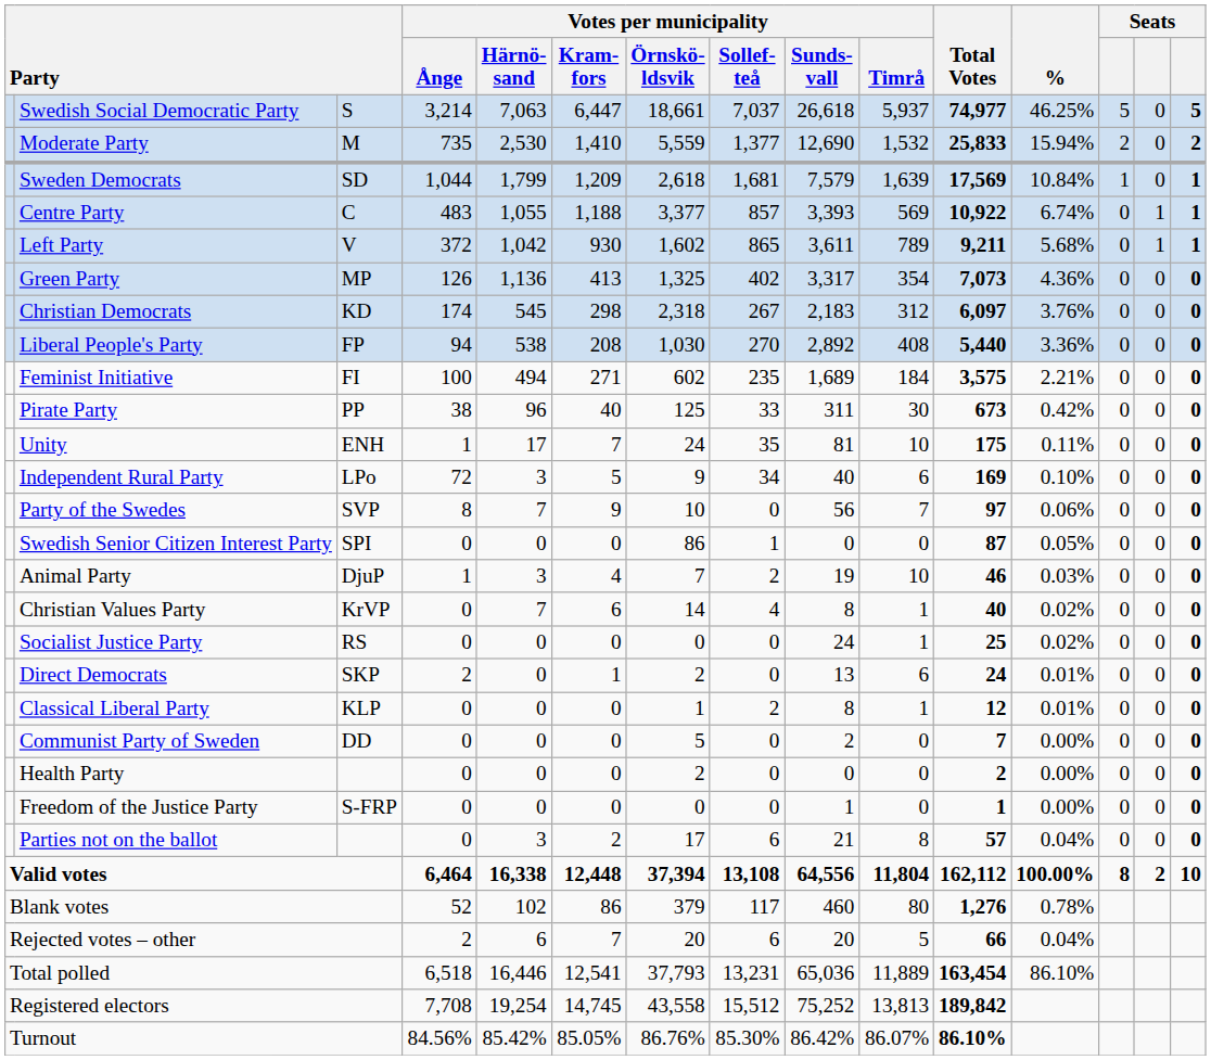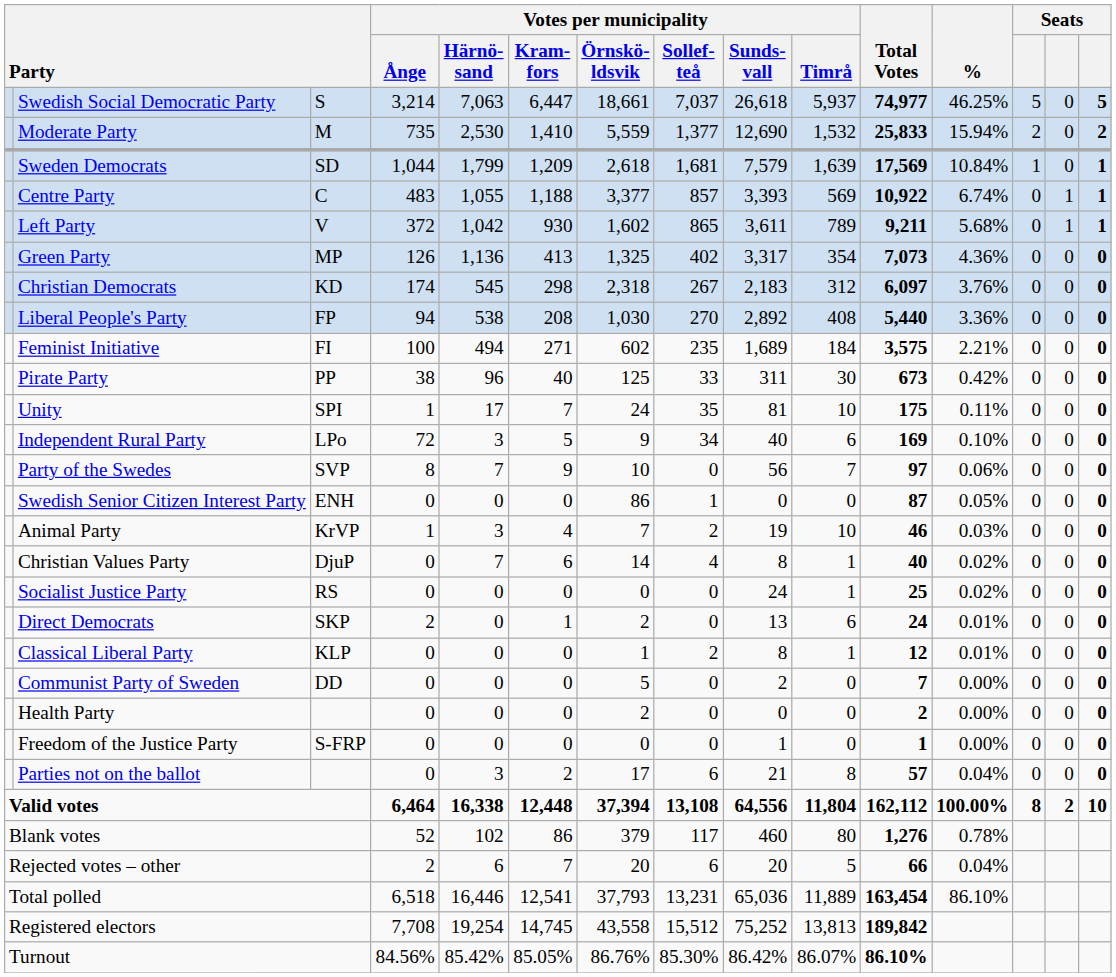 <table class="wikitable" border="1" style="text-align:right;">
 <tr>
 <th style="text-align:left;" valign=bottom rowspan=2 colspan=3>Party</th>
 <th colspan=7>Votes per municipality</th>
 <th align=center valign=bottom rowspan=2 width="50">Total Votes</th>
 <th align=center valign=bottom rowspan=2 width="50">%</th>
 <th colspan=3>Seats</th>
 </tr>
 <tr>
 <th align=center valign=bottom width="50"><a href='#'>Ånge</a></th>
 <th align=center valign=bottom width="50"><a href='#'>Härnö- sand</a></th>
 <th align=center valign=bottom width="50"><a href='#'>Kram- fors</a></th>
 <th align=center valign=bottom width="50"><a href='#'>Örnskö- ldsvik</a></th>
 <th align=center valign=bottom width="50"><a href='#'>Sollef- teå</a></th>
 <th align=center valign=bottom width="50"><a href='#'>Sunds- vall</a></th>
 <th align=center valign=bottom width="50"><a href='#'>Timrå</a></th>
 <th align=center valign=bottom width="20"><small></small></th>
 <th align=center valign=bottom width="20"><small><a href='#'></a></small></th>
 <th align=center valign=bottom width="20"><small></small></th>
 </tr>
 <tr style="background:#CEE0F2;">
 <td></td>
 <td align=left style="white-space: nowrap;"><a href='#'>Swedish Social Democratic Party</a></td>
 <td align=left>S</td>
 <td>3,214</td>
 <td>7,063</td>
 <td>6,447</td>
 <td>18,661</td>
 <td>7,037</td>
 <td>26,618</td>
 <td>5,937</td>
 <td><strong>74,977</strong></td>
 <td>46.25%</td>
 <td>5</td>
 <td>0</td>
 <td><strong>5</strong></td>
 </tr>
 <tr style="background:#CEE0F2;">
 <td></td>
 <td align=left><a href='#'>Moderate Party</a></td>
 <td align=left>M</td>
 <td>735</td>
 <td>2,530</td>
 <td>1,410</td>
 <td>5,559</td>
 <td>1,377</td>
 <td>12,690</td>
 <td>1,532</td>
 <td><strong>25,833</strong></td>
 <td>15.94%</td>
 <td>2</td>
 <td>0</td>
 <td><strong>2</strong></td>
 </tr>
 <tr style="background:#CEE0F2; border-top:3px solid darkgray;">
 <td></td>
 <td align=left><a href='#'>Sweden Democrats</a></td>
 <td align=left>SD</td>
 <td>1,044</td>
 <td>1,799</td>
 <td>1,209</td>
 <td>2,618</td>
 <td>1,681</td>
 <td>7,579</td>
 <td>1,639</td>
 <td><strong>17,569</strong></td>
 <td>10.84%</td>
 <td>1</td>
 <td>0</td>
 <td><strong>1</strong></td>
 </tr>
 <tr style="background:#CEE0F2;">
 <td></td>
 <td align=left><a href='#'>Centre Party</a></td>
 <td align=left>C</td>
 <td>483</td>
 <td>1,055</td>
 <td>1,188</td>
 <td>3,377</td>
 <td>857</td>
 <td>3,393</td>
 <td>569</td>
 <td><strong>10,922</strong></td>
 <td>6.74%</td>
 <td>0</td>
 <td>1</td>
 <td><strong>1</strong></td>
 </tr>
 <tr style="background:#CEE0F2;">
 <td></td>
 <td align=left><a href='#'>Left Party</a></td>
 <td align=left>V</td>
 <td>372</td>
 <td>1,042</td>
 <td>930</td>
 <td>1,602</td>
 <td>865</td>
 <td>3,611</td>
 <td>789</td>
 <td><strong>9,211</strong></td>
 <td>5.68%</td>
 <td>0</td>
 <td>1</td>
 <td><strong>1</strong></td>
 </tr>
 <tr style="background:#CEE0F2;">
 <td></td>
 <td align=left><a href='#'>Green Party</a></td>
 <td align=left>MP</td>
 <td>126</td>
 <td>1,136</td>
 <td>413</td>
 <td>1,325</td>
 <td>402</td>
 <td>3,317</td>
 <td>354</td>
 <td><strong>7,073</strong></td>
 <td>4.36%</td>
 <td>0</td>
 <td>0</td>
 <td><strong>0</strong></td>
 </tr>
 <tr style="background:#CEE0F2;">
 <td></td>
 <td align=left><a href='#'>Christian Democrats</a></td>
 <td align=left>KD</td>
 <td>174</td>
 <td>545</td>
 <td>298</td>
 <td>2,318</td>
 <td>267</td>
 <td>2,183</td>
 <td>312</td>
 <td><strong>6,097</strong></td>
 <td>3.76%</td>
 <td>0</td>
 <td>0</td>
 <td><strong>0</strong></td>
 </tr>
 <tr style="background:#CEE0F2;">
 <td></td>
 <td align=left><a href='#'>Liberal People's Party</a></td>
 <td align=left>FP</td>
 <td>94</td>
 <td>538</td>
 <td>208</td>
 <td>1,030</td>
 <td>270</td>
 <td>2,892</td>
 <td>408</td>
 <td><strong>5,440</strong></td>
 <td>3.36%</td>
 <td>0</td>
 <td>0</td>
 <td><strong>0</strong></td>
 </tr>
 <tr>
 <td></td>
 <td align=left><a href='#'>Feminist Initiative</a></td>
 <td align=left>FI</td>
 <td>100</td>
 <td>494</td>
 <td>271</td>
 <td>602</td>
 <td>235</td>
 <td>1,689</td>
 <td>184</td>
 <td><strong>3,575</strong></td>
 <td>2.21%</td>
 <td>0</td>
 <td>0</td>
 <td><strong>0</strong></td>
 </tr>
 <tr>
 <td></td>
 <td align=left><a href='#'>Pirate Party</a></td>
 <td align=left>PP</td>
 <td>38</td>
 <td>96</td>
 <td>40</td>
 <td>125</td>
 <td>33</td>
 <td>311</td>
 <td>30</td>
 <td><strong>673</strong></td>
 <td>0.42%</td>
 <td>0</td>
 <td>0</td>
 <td><strong>0</strong></td>
 </tr>
 <tr>
 <td></td>
 <td align=left><a href='#'>Unity</a></td>
-<td align=left>ENH</td>
+<td align=left>SPI</td>
 <td>1</td>
 <td>17</td>
 <td>7</td>
 <td>24</td>
 <td>35</td>
 <td>81</td>
 <td>10</td>
 <td><strong>175</strong></td>
 <td>0.11%</td>
 <td>0</td>
 <td>0</td>
 <td><strong>0</strong></td>
 </tr>
 <tr>
 <td></td>
 <td align=left><a href='#'>Independent Rural Party</a></td>
 <td align=left>LPo</td>
 <td>72</td>
 <td>3</td>
 <td>5</td>
 <td>9</td>
 <td>34</td>
 <td>40</td>
 <td>6</td>
 <td><strong>169</strong></td>
 <td>0.10%</td>
 <td>0</td>
 <td>0</td>
 <td><strong>0</strong></td>
 </tr>
 <tr>
 <td></td>
 <td align=left><a href='#'>Party of the Swedes</a></td>
 <td align=left>SVP</td>
 <td>8</td>
 <td>7</td>
 <td>9</td>
 <td>10</td>
 <td>0</td>
 <td>56</td>
 <td>7</td>
 <td><strong>97</strong></td>
 <td>0.06%</td>
 <td>0</td>
 <td>0</td>
 <td><strong>0</strong></td>
 </tr>
 <tr>
 <td></td>
 <td align=left><a href='#'>Swedish Senior Citizen Interest Party</a></td>
-<td align=left>SPI</td>
+<td align=left>ENH</td>
 <td>0</td>
 <td>0</td>
 <td>0</td>
 <td>86</td>
 <td>1</td>
 <td>0</td>
 <td>0</td>
 <td><strong>87</strong></td>
 <td>0.05%</td>
 <td>0</td>
 <td>0</td>
 <td><strong>0</strong></td>
 </tr>
 <tr>
 <td></td>
 <td align=left>Animal Party</td>
-<td align=left>DjuP</td>
+<td align=left>KrVP</td>
 <td>1</td>
 <td>3</td>
 <td>4</td>
 <td>7</td>
 <td>2</td>
 <td>19</td>
 <td>10</td>
 <td><strong>46</strong></td>
 <td>0.03%</td>
 <td>0</td>
 <td>0</td>
 <td><strong>0</strong></td>
 </tr>
 <tr>
 <td></td>
 <td align=left>Christian Values Party</td>
-<td align=left>KrVP</td>
+<td align=left>DjuP</td>
 <td>0</td>
 <td>7</td>
 <td>6</td>
 <td>14</td>
 <td>4</td>
 <td>8</td>
 <td>1</td>
 <td><strong>40</strong></td>
 <td>0.02%</td>
 <td>0</td>
 <td>0</td>
 <td><strong>0</strong></td>
 </tr>
 <tr>
 <td></td>
 <td align=left><a href='#'>Socialist Justice Party</a></td>
 <td align=left>RS</td>
 <td>0</td>
 <td>0</td>
 <td>0</td>
 <td>0</td>
 <td>0</td>
 <td>24</td>
 <td>1</td>
 <td><strong>25</strong></td>
 <td>0.02%</td>
 <td>0</td>
 <td>0</td>
 <td><strong>0</strong></td>
 </tr>
 <tr>
 <td></td>
 <td align=left><a href='#'>Direct Democrats</a></td>
 <td align=left>SKP</td>
 <td>2</td>
 <td>0</td>
 <td>1</td>
 <td>2</td>
 <td>0</td>
 <td>13</td>
 <td>6</td>
 <td><strong>24</strong></td>
 <td>0.01%</td>
 <td>0</td>
 <td>0</td>
 <td><strong>0</strong></td>
 </tr>
 <tr>
 <td></td>
 <td align=left><a href='#'>Classical Liberal Party</a></td>
 <td align=left>KLP</td>
 <td>0</td>
 <td>0</td>
 <td>0</td>
 <td>1</td>
 <td>2</td>
 <td>8</td>
 <td>1</td>
 <td><strong>12</strong></td>
 <td>0.01%</td>
 <td>0</td>
 <td>0</td>
 <td><strong>0</strong></td>
 </tr>
 <tr>
 <td></td>
 <td align=left><a href='#'>Communist Party of Sweden</a></td>
 <td align=left>DD</td>
 <td>0</td>
 <td>0</td>
 <td>0</td>
 <td>5</td>
 <td>0</td>
 <td>2</td>
 <td>0</td>
 <td><strong>7</strong></td>
 <td>0.00%</td>
 <td>0</td>
 <td>0</td>
 <td><strong>0</strong></td>
 </tr>
 <tr>
 <td></td>
 <td align=left>Health Party</td>
 <td></td>
 <td>0</td>
 <td>0</td>
 <td>0</td>
 <td>2</td>
 <td>0</td>
 <td>0</td>
 <td>0</td>
 <td><strong>2</strong></td>
 <td>0.00%</td>
 <td>0</td>
 <td>0</td>
 <td><strong>0</strong></td>
 </tr>
 <tr>
 <td></td>
 <td align=left>Freedom of the Justice Party</td>
 <td align=left>S-FRP</td>
 <td>0</td>
 <td>0</td>
 <td>0</td>
 <td>0</td>
 <td>0</td>
 <td>1</td>
 <td>0</td>
 <td><strong>1</strong></td>
 <td>0.00%</td>
 <td>0</td>
 <td>0</td>
 <td><strong>0</strong></td>
 </tr>
 <tr>
 <td></td>
 <td align=left><a href='#'>Parties not on the ballot</a></td>
 <td></td>
 <td>0</td>
 <td>3</td>
 <td>2</td>
 <td>17</td>
 <td>6</td>
 <td>21</td>
 <td>8</td>
 <td><strong>57</strong></td>
 <td>0.04%</td>
 <td>0</td>
 <td>0</td>
 <td><strong>0</strong></td>
 </tr>
 <tr style="font-weight:bold">
 <td align=left colspan=3>Valid votes</td>
 <td>6,464</td>
 <td>16,338</td>
 <td>12,448</td>
 <td>37,394</td>
 <td>13,108</td>
 <td>64,556</td>
 <td>11,804</td>
 <td>162,112</td>
 <td>100.00%</td>
 <td>8</td>
 <td>2</td>
 <td>10</td>
 </tr>
 <tr>
 <td align=left colspan=3>Blank votes</td>
 <td>52</td>
 <td>102</td>
 <td>86</td>
 <td>379</td>
 <td>117</td>
 <td>460</td>
 <td>80</td>
 <td><strong>1,276</strong></td>
 <td>0.78%</td>
 <td></td>
 <td></td>
 <td></td>
 </tr>
 <tr>
 <td align=left colspan=3>Rejected votes – other</td>
 <td>2</td>
 <td>6</td>
 <td>7</td>
 <td>20</td>
 <td>6</td>
 <td>20</td>
 <td>5</td>
 <td><strong>66</strong></td>
 <td>0.04%</td>
 <td></td>
 <td></td>
 <td></td>
 </tr>
 <tr>
 <td align=left colspan=3>Total polled</td>
 <td>6,518</td>
 <td>16,446</td>
 <td>12,541</td>
 <td>37,793</td>
 <td>13,231</td>
 <td>65,036</td>
 <td>11,889</td>
 <td><strong>163,454</strong></td>
 <td>86.10%</td>
 <td></td>
 <td></td>
 <td></td>
 </tr>
 <tr>
 <td align=left colspan=3>Registered electors</td>
 <td>7,708</td>
 <td>19,254</td>
 <td>14,745</td>
 <td>43,558</td>
 <td>15,512</td>
 <td>75,252</td>
 <td>13,813</td>
 <td><strong>189,842</strong></td>
 <td></td>
 <td></td>
 <td></td>
 <td></td>
 </tr>
 <tr>
 <td align=left colspan=3>Turnout</td>
 <td>84.56%</td>
 <td>85.42%</td>
 <td>85.05%</td>
 <td>86.76%</td>
 <td>85.30%</td>
 <td>86.42%</td>
 <td>86.07%</td>
 <td><strong>86.10%</strong></td>
 <td></td>
 <td></td>
 <td></td>
 <td></td>
 </tr>
 </table>
